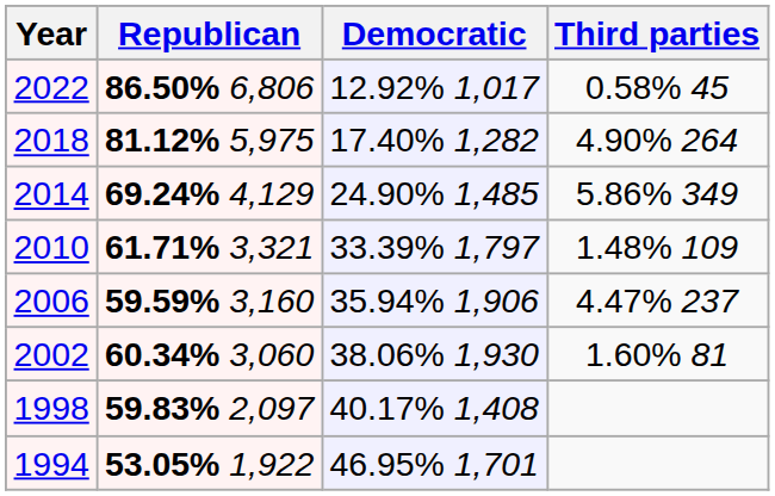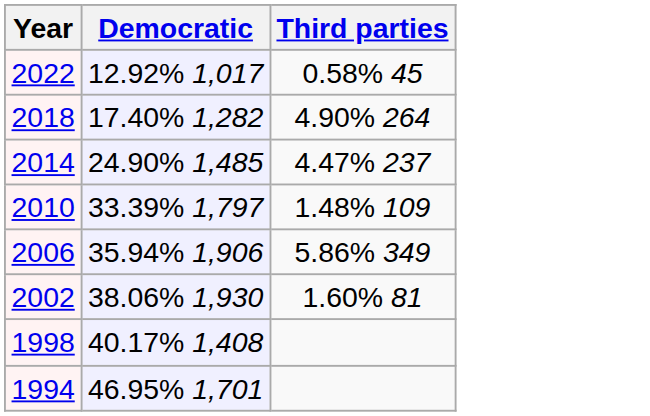 <table class="wikitable" style="font-size:95%;">
 <tr bgcolor=lightgrey>
 <th>Year</th>
-<th><a href='#'>Republican</a></th>
 <th><a href='#'>Democratic</a></th>
 <th><a href='#'>Third parties</a></th>
 </tr>
 <tr>
 <td align="center" bgcolor="#fff3f3"><a href='#'>2022</a></td>
-<td align="center" bgcolor="#fff3f3"><strong>86.50%</strong> <em>6,806</em></td>
 <td align="center" bgcolor="#f0f0ff">12.92% <em>1,017</em></td>
 <td align="center">0.58% <em>45</em></td>
 </tr>
 <tr>
 <td align="center" bgcolor="#fff3f3"><a href='#'>2018</a></td>
-<td align="center" bgcolor="#fff3f3"><strong>81.12%</strong> <em>5,975</em></td>
 <td align="center" bgcolor="#f0f0ff">17.40% <em>1,282</em></td>
 <td align="center">4.90% <em>264</em></td>
 </tr>
 <tr>
 <td align="center" bgcolor="#fff3f3"><a href='#'>2014</a></td>
-<td align="center" bgcolor="#fff3f3"><strong>69.24%</strong> <em>4,129</em></td>
 <td align="center" bgcolor="#f0f0ff">24.90% <em>1,485</em></td>
-<td align="center">5.86% <em>349</em></td>
+<td align="center">4.47% <em>237</em></td>
 </tr>
 <tr>
 <td align="center" bgcolor="#fff3f3"><a href='#'>2010</a></td>
-<td align="center" bgcolor="#fff3f3"><strong>61.71%</strong> <em>3,321</em></td>
 <td align="center" bgcolor="#f0f0ff">33.39% <em>1,797</em></td>
 <td align="center">1.48% <em>109</em></td>
 </tr>
 <tr>
 <td align="center" bgcolor="#fff3f3"><a href='#'>2006</a></td>
-<td align="center" bgcolor="#fff3f3"><strong>59.59%</strong> <em>3,160</em></td>
 <td align="center" bgcolor="#f0f0ff">35.94% <em>1,906</em></td>
-<td align="center">4.47% <em>237</em></td>
+<td align="center">5.86% <em>349</em></td>
 </tr>
 <tr>
 <td align="center" bgcolor="#fff3f3"><a href='#'>2002</a></td>
-<td align="center" bgcolor="#fff3f3"><strong>60.34%</strong> <em>3,060</em></td>
 <td align="center" bgcolor="#f0f0ff">38.06% <em>1,930</em></td>
 <td align="center">1.60% <em>81</em></td>
 </tr>
 <tr>
 <td align="center" bgcolor="#fff3f3"><a href='#'>1998</a></td>
-<td align="center" bgcolor="#fff3f3"><strong>59.83%</strong> <em>2,097</em></td>
 <td align="center" bgcolor="#f0f0ff">40.17% <em>1,408</em></td>
 <td align="center"></td>
 </tr>
 <tr>
 <td align="center" bgcolor="#fff3f3"><a href='#'>1994</a></td>
-<td align="center" bgcolor="#fff3f3"><strong>53.05%</strong> <em>1,922</em></td>
 <td align="center" bgcolor="#f0f0ff">46.95% <em>1,701</em></td>
 <td align="center"></td>
 </tr>
 </table>
